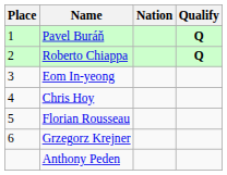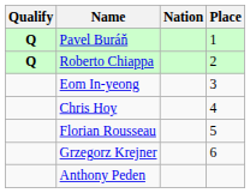 <table class="wikitable sortable" style="font-size:90%;">
 <tr>
-<th>Place</th>
+<th>Qualify</th>
 <th>Name</th>
 <th>Nation</th>
-<th>Qualify</th>
+<th>Place</th>
 </tr>
 <tr bgcolor="ccffcc">
-<td>1</td>
+<td align="center"><strong>Q</strong></td>
 <td><a href='#'>Pavel Buráň</a></td>
 <td></td>
-<td align="center"><strong>Q</strong></td>
+<td>1</td>
 </tr>
 <tr bgcolor="ccffcc">
-<td>2</td>
+<td align="center"><strong>Q</strong></td>
 <td><a href='#'>Roberto Chiappa</a></td>
 <td></td>
-<td align="center"><strong>Q</strong></td>
+<td>2</td>
 </tr>
 <tr>
-<td>3</td>
+<td align="center"></td>
 <td><a href='#'>Eom In-yeong</a></td>
 <td></td>
-<td align="center"></td>
+<td>3</td>
 </tr>
 <tr>
-<td>4</td>
+<td align="center"></td>
 <td><a href='#'>Chris Hoy</a></td>
 <td></td>
-<td align="center"></td>
+<td>4</td>
 </tr>
 <tr>
-<td>5</td>
+<td align="center"></td>
 <td><a href='#'>Florian Rousseau</a></td>
 <td></td>
-<td align="center"></td>
+<td>5</td>
 </tr>
 <tr>
-<td>6</td>
+<td align="center"></td>
 <td><a href='#'>Grzegorz Krejner</a></td>
 <td></td>
-<td align="center"></td>
+<td>6</td>
 </tr>
 <tr>
-<td></td>
+<td align="center"></td>
 <td><a href='#'>Anthony Peden</a></td>
 <td></td>
-<td align="center"></td>
+<td></td>
 </tr>
 </table>
